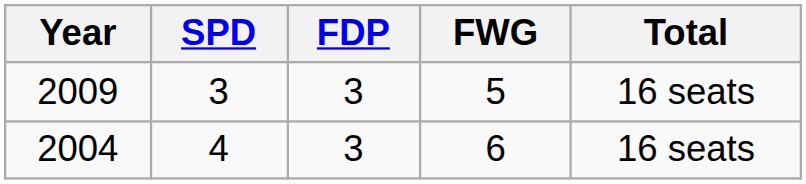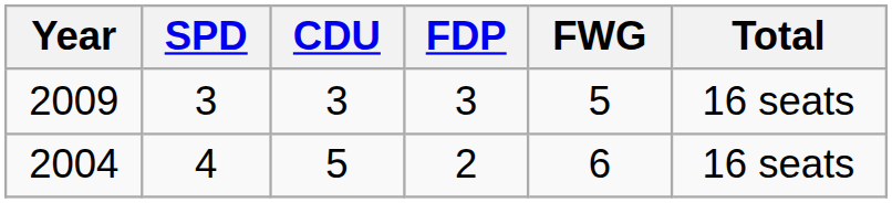 <table class="wikitable" width="350">
 <tr>
 <th>Year</th>
 <th><a href='#'>SPD</a></th>
+<th><a href='#'>CDU</a></th>
 <th><a href='#'>FDP</a></th>
 <th>FWG</th>
 <th>Total</th>
 </tr>
 <tr align="center">
 <td>2009</td>
 <td>3</td>
 <td>3</td>
+<td>3</td>
 <td>5</td>
 <td>16 seats</td>
 </tr>
 <tr align="center">
 <td>2004</td>
 <td>4</td>
-<td>3</td>
+<td>5</td>
+<td>2</td>
 <td>6</td>
 <td>16 seats</td>
 </tr>
 </table>
